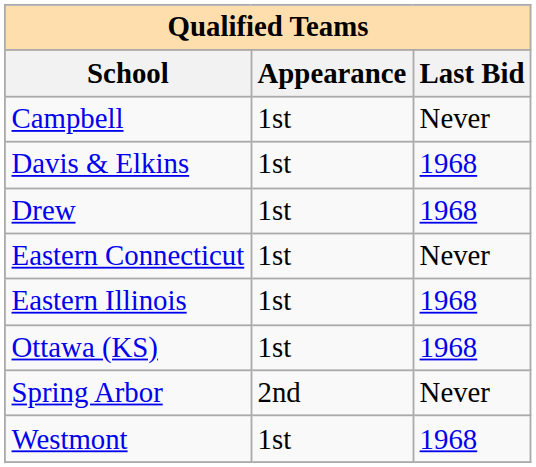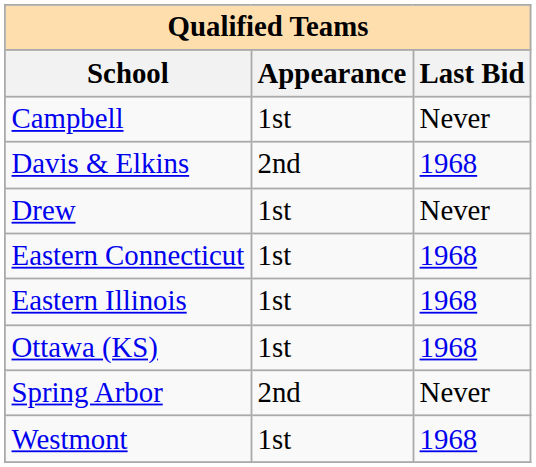 <table class="wikitable">
 <tr>
 <th colspan="5" style="background:#ffdead;">Qualified Teams</th>
 </tr>
 <tr>
 <th>School</th>
 <th>Appearance</th>
 <th>Last Bid</th>
 </tr>
 <tr>
 <td><a href='#'>Campbell</a></td>
 <td>1st</td>
 <td>Never</td>
 </tr>
 <tr>
 <td><a href='#'>Davis & Elkins</a></td>
-<td>1st</td>
+<td>2nd</td>
 <td><a href='#'>1968</a></td>
 </tr>
 <tr>
 <td><a href='#'>Drew</a></td>
 <td>1st</td>
-<td><a href='#'>1968</a></td>
+<td>Never</td>
 </tr>
 <tr>
 <td><a href='#'>Eastern Connecticut</a></td>
 <td>1st</td>
-<td>Never</td>
+<td><a href='#'>1968</a></td>
 </tr>
 <tr>
 <td><a href='#'>Eastern Illinois</a></td>
 <td>1st</td>
 <td><a href='#'>1968</a></td>
 </tr>
 <tr>
 <td><a href='#'>Ottawa (KS)</a></td>
 <td>1st</td>
 <td><a href='#'>1968</a></td>
 </tr>
 <tr>
 <td><a href='#'>Spring Arbor</a></td>
 <td>2nd</td>
 <td>Never</td>
 </tr>
 <tr>
 <td><a href='#'>Westmont</a></td>
 <td>1st</td>
 <td><a href='#'>1968</a></td>
 </tr>
 </table>
